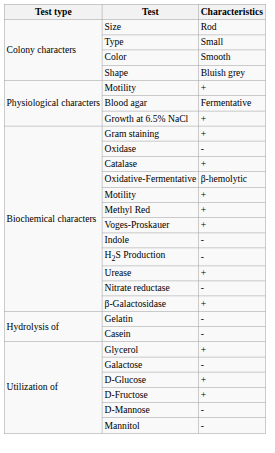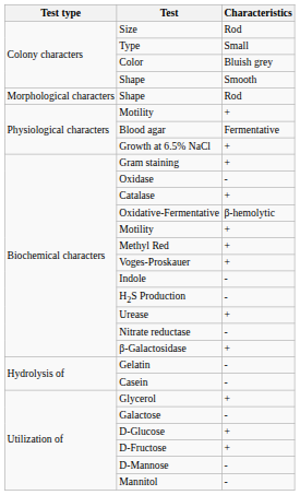 <table class="wikitable">
 <tr>
 <th>Test type</th>
 <th>Test</th>
 <th>Characteristics</th>
 </tr>
 <tr>
 <td rowspan="4">Colony characters</td>
 <td>Size</td>
 <td>Rod</td>
 </tr>
 <tr>
 <td>Type</td>
 <td>Small</td>
 </tr>
 <tr>
 <td>Color</td>
+<td>Bluish grey</td>
+</tr>
+<tr>
+<td>Shape</td>
 <td>Smooth</td>
 </tr>
 <tr>
+<td>Morphological characters</td>
 <td>Shape</td>
-<td>Bluish grey</td>
+<td>Rod</td>
 </tr>
 <tr>
 <td rowspan="3">Physiological characters</td>
 <td>Motility</td>
 <td>+</td>
 </tr>
 <tr>
 <td>Blood agar</td>
 <td>Fermentative</td>
 </tr>
 <tr>
 <td>Growth at 6.5% NaCl</td>
 <td>+</td>
 </tr>
 <tr>
 <td rowspan="12">Biochemical characters</td>
 <td>Gram staining</td>
 <td>+</td>
 </tr>
 <tr>
 <td>Oxidase</td>
 <td>-</td>
 </tr>
 <tr>
 <td>Catalase</td>
 <td>+</td>
 </tr>
 <tr>
 <td>Oxidative-Fermentative</td>
 <td>β-hemolytic</td>
 </tr>
 <tr>
 <td>Motility</td>
 <td>+</td>
 </tr>
 <tr>
 <td>Methyl Red</td>
 <td>+</td>
 </tr>
 <tr>
 <td>Voges-Proskauer</td>
 <td>+</td>
 </tr>
 <tr>
 <td>Indole</td>
 <td>-</td>
 </tr>
 <tr>
 <td>H<sub>2</sub>S Production</td>
 <td>-</td>
 </tr>
 <tr>
 <td>Urease</td>
 <td>+</td>
 </tr>
 <tr>
 <td>Nitrate reductase</td>
 <td>-</td>
 </tr>
 <tr>
 <td>β-Galactosidase</td>
 <td>+</td>
 </tr>
 <tr>
 <td rowspan="2">Hydrolysis of</td>
 <td>Gelatin</td>
 <td>-</td>
 </tr>
 <tr>
 <td>Casein</td>
 <td>-</td>
 </tr>
 <tr>
 <td rowspan="6">Utilization of</td>
 <td>Glycerol</td>
 <td>+</td>
 </tr>
 <tr>
 <td>Galactose</td>
 <td>-</td>
 </tr>
 <tr>
 <td>D-Glucose</td>
 <td>+</td>
 </tr>
 <tr>
 <td>D-Fructose</td>
 <td>+</td>
 </tr>
 <tr>
 <td>D-Mannose</td>
 <td>-</td>
 </tr>
 <tr>
 <td>Mannitol</td>
 <td>-</td>
 </tr>
 </table>
